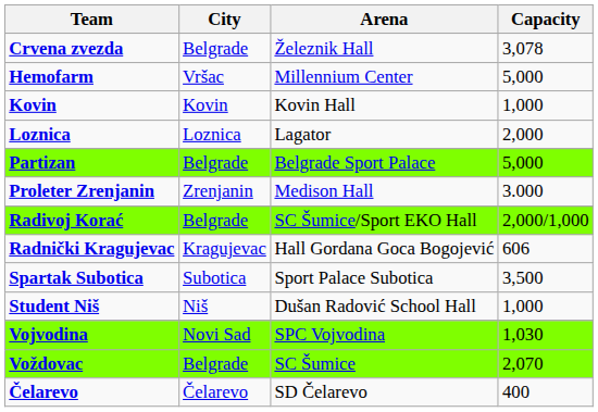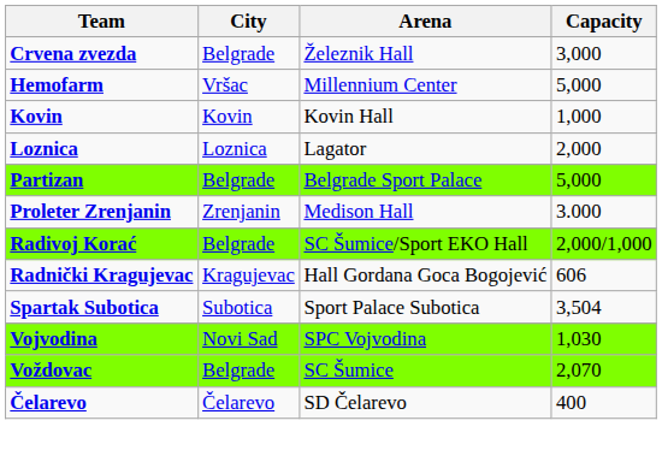 <table class="wikitable sortable">
 <tr>
 <th>Team</th>
 <th>City</th>
 <th>Arena</th>
 <th>Capacity</th>
 </tr>
 <tr>
 </tr>
 <tr>
 <td><strong><a href='#'>Crvena zvezda</a></strong></td>
 <td><a href='#'>Belgrade</a></td>
 <td><a href='#'>Železnik Hall</a></td>
-<td>3,078</td>
+<td>3,000</td>
 </tr>
 <tr>
 <td><strong><a href='#'>Hemofarm</a></strong></td>
 <td><a href='#'>Vršac</a></td>
 <td><a href='#'>Millennium Center</a></td>
 <td>5,000</td>
 </tr>
 <tr>
 <td><strong><a href='#'>Kovin</a></strong></td>
 <td><a href='#'>Kovin</a></td>
 <td>Kovin Hall</td>
 <td>1,000</td>
 </tr>
 <tr>
 <td><strong><a href='#'>Loznica</a></strong></td>
 <td><a href='#'>Loznica</a></td>
 <td>Lagator</td>
 <td>2,000</td>
 </tr>
 <tr>
 </tr>
 <tr bgcolor="#7fff00">
 <td><strong><a href='#'>Partizan</a></strong></td>
 <td><a href='#'>Belgrade</a></td>
 <td><a href='#'>Belgrade Sport Palace</a></td>
 <td>5,000</td>
 </tr>
 <tr>
 <td><strong><a href='#'>Proleter Zrenjanin</a></strong></td>
 <td><a href='#'>Zrenjanin</a></td>
 <td><a href='#'>Medison Hall</a></td>
 <td>3.000</td>
 </tr>
 <tr>
 </tr>
 <tr bgcolor="#7fff00">
 <td><strong><a href='#'>Radivoj Korać</a></strong></td>
 <td><a href='#'>Belgrade</a></td>
 <td><a href='#'>SC Šumice</a>/Sport EKO Hall</td>
 <td>2,000/1,000</td>
 </tr>
 <tr>
 <td><strong><a href='#'>Radnički Kragujevac</a></strong></td>
 <td><a href='#'>Kragujevac</a></td>
 <td>Hall Gordana Goca Bogojević</td>
 <td>606</td>
 </tr>
 <tr>
 <td><strong><a href='#'>Spartak Subotica</a></strong></td>
 <td><a href='#'>Subotica</a></td>
 <td>Sport Palace Subotica</td>
-<td>3,500</td>
-</tr>
-<tr>
-<td><strong><a href='#'>Student Niš</a></strong></td>
-<td><a href='#'>Niš</a></td>
-<td>Dušan Radović School Hall</td>
-<td>1,000</td>
+<td>3,504</td>
 </tr>
 <tr>
 </tr>
 <tr bgcolor="#7fff00">
 <td><strong><a href='#'>Vojvodina</a></strong></td>
 <td><a href='#'>Novi Sad</a></td>
 <td><a href='#'>SPC Vojvodina</a></td>
 <td>1,030</td>
 </tr>
 <tr bgcolor="#7fff00">
 <td><strong><a href='#'>Voždovac</a></strong></td>
 <td><a href='#'>Belgrade</a></td>
 <td><a href='#'>SC Šumice</a></td>
 <td>2,070</td>
 </tr>
 <tr>
 <td><strong><a href='#'>Čelarevo</a></strong></td>
 <td><a href='#'>Čelarevo</a></td>
 <td>SD Čelarevo</td>
 <td>400</td>
 </tr>
 </table>
